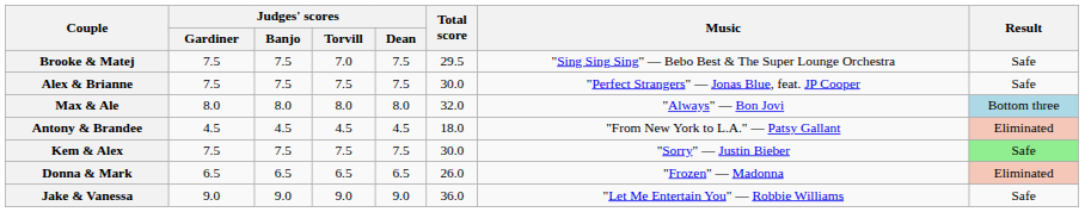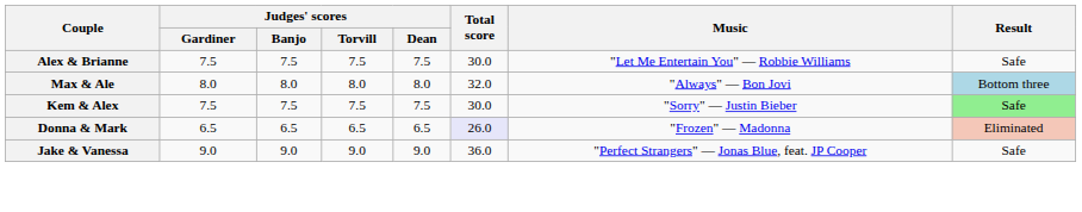 <table class="wikitable sortable" style="text-align:center; font-size:90%; width:90%">
 <tr>
 <th scope="col" rowspan=2>Couple</th>
 <th scope="col" colspan=4 class="unsortable">Judges' scores</th>
 <th scope="col" rowspan=2>Total<br>score</th>
 <th scope="col" rowspan=2 class="unsortable">Music</th>
 <th scope="col" rowspan=2 class="unsortable">Result</th>
 </tr>
 <tr>
 <th class="unsortable">Gardiner</th>
 <th class="unsortable">Banjo</th>
 <th class="unsortable">Torvill</th>
 <th class="unsortable">Dean</th>
 </tr>
 <tr>
-<th scope="row">Brooke & Matej</th>
-<td>7.5</td>
-<td>7.5</td>
-<td>7.0</td>
-<td>7.5</td>
-<td>29.5</td>
-<td>"<a href='#'>Sing Sing Sing</a>" — Bebo Best & The Super Lounge Orchestra</td>
-<td>Safe</td>
-</tr>
-<tr>
 <th scope="row">Alex & Brianne</th>
 <td>7.5</td>
 <td>7.5</td>
 <td>7.5</td>
 <td>7.5</td>
 <td>30.0</td>
-<td>"<a href='#'>Perfect Strangers</a>" — <a href='#'>Jonas Blue</a>, feat. <a href='#'>JP Cooper</a></td>
+<td>"<a href='#'>Let Me Entertain You</a>" — <a href='#'>Robbie Williams</a></td>
 <td>Safe</td>
 </tr>
 <tr>
 <th scope="row">Max & Ale</th>
 <td>8.0</td>
 <td>8.0</td>
 <td>8.0</td>
 <td>8.0</td>
 <td>32.0</td>
 <td>"<a href='#'>Always</a>" — <a href='#'>Bon Jovi</a></td>
 <td bgcolor=lightblue>Bottom three</td>
-</tr>
-<tr>
-<th scope="row">Antony & Brandee</th>
-<td>4.5</td>
-<td>4.5</td>
-<td>4.5</td>
-<td>4.5</td>
-<td>18.0</td>
-<td>"From New York to L.A." — <a href='#'>Patsy Gallant</a></td>
-<td bgcolor="f4c7b8">Eliminated</td>
 </tr>
 <tr>
 <th scope="row">Kem & Alex</th>
 <td>7.5</td>
 <td>7.5</td>
 <td>7.5</td>
 <td>7.5</td>
 <td>30.0</td>
 <td>"<a href='#'>Sorry</a>" — <a href='#'>Justin Bieber</a></td>
 <td style="background: lightgreen;">Safe</td>
 </tr>
 <tr>
 <th scope="row">Donna & Mark</th>
 <td>6.5</td>
 <td>6.5</td>
 <td>6.5</td>
 <td>6.5</td>
-<td>26.0</td>
+<td style="background: lavender;">26.0</td>
 <td>"<a href='#'>Frozen</a>" — <a href='#'>Madonna</a></td>
 <td bgcolor="f4c7b8">Eliminated</td>
 </tr>
 <tr>
 <th scope="row">Jake & Vanessa</th>
 <td>9.0</td>
 <td>9.0</td>
 <td>9.0</td>
 <td>9.0</td>
 <td>36.0</td>
-<td>"<a href='#'>Let Me Entertain You</a>" — <a href='#'>Robbie Williams</a></td>
+<td>"<a href='#'>Perfect Strangers</a>" — <a href='#'>Jonas Blue</a>, feat. <a href='#'>JP Cooper</a></td>
 <td>Safe</td>
 </tr>
 </table>
